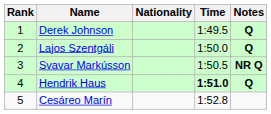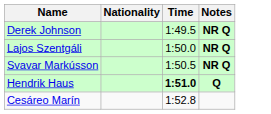 <table class="wikitable sortable" style="text-align:center">
 <tr>
-<th>Rank</th>
 <th>Name</th>
 <th>Nationality</th>
 <th>Time</th>
 <th>Notes</th>
 </tr>
 <tr bgcolor=ccffcc>
-<td>1</td>
 <td align=left><a href='#'>Derek Johnson</a></td>
 <td align=left></td>
 <td>1:49.5</td>
-<td><strong>Q</strong></td>
+<td><strong>NR Q</strong></td>
 </tr>
 <tr bgcolor=ccffcc>
-<td>2</td>
 <td align=left><a href='#'>Lajos Szentgáli</a></td>
 <td align=left></td>
 <td>1:50.0</td>
-<td><strong>Q</strong></td>
+<td><strong>NR Q</strong></td>
 </tr>
 <tr bgcolor=ccffcc>
-<td>3</td>
 <td align=left><a href='#'>Svavar Markússon</a></td>
 <td align=left></td>
 <td>1:50.5</td>
 <td><strong>NR Q</strong></td>
 </tr>
 <tr bgcolor=ccffcc>
-<td>4</td>
 <td align=left><a href='#'>Hendrik Haus</a></td>
 <td align=left></td>
 <td><strong>1:51.0</strong></td>
 <td><strong>Q</strong></td>
 </tr>
 <tr>
-<td>5</td>
 <td align=left><a href='#'>Cesáreo Marín</a></td>
 <td align=left></td>
 <td>1:52.8</td>
 <td></td>
 </tr>
 </table>
